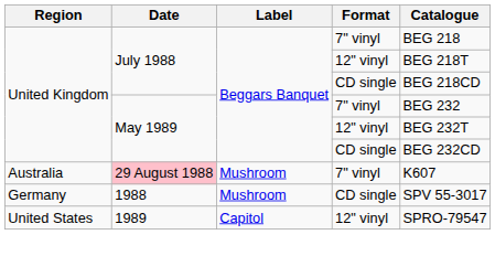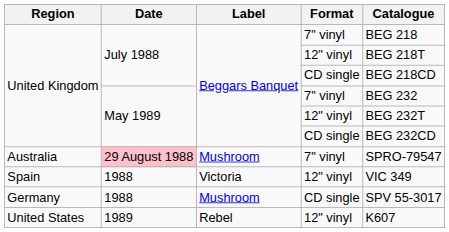 <table class="wikitable">
 <tr>
 <th>Region</th>
 <th>Date</th>
 <th>Label</th>
 <th>Format</th>
 <th>Catalogue</th>
 </tr>
 <tr>
 <td rowspan="6">United Kingdom</td>
 <td rowspan="3">July 1988</td>
 <td rowspan="6"><a href='#'>Beggars Banquet</a></td>
 <td>7" vinyl</td>
 <td>BEG 218</td>
 </tr>
 <tr>
 <td>12" vinyl</td>
 <td>BEG 218T</td>
 </tr>
 <tr>
 <td>CD single</td>
 <td>BEG 218CD</td>
 </tr>
 <tr>
 <td rowspan="3">May 1989</td>
 <td>7" vinyl</td>
 <td>BEG 232</td>
 </tr>
 <tr>
 <td>12" vinyl</td>
 <td>BEG 232T</td>
 </tr>
 <tr>
 <td>CD single</td>
 <td>BEG 232CD</td>
 </tr>
 <tr>
 <td>Australia</td>
 <td style="background: pink;">29 August 1988</td>
 <td><a href='#'>Mushroom</a></td>
 <td>7" vinyl</td>
-<td>K607</td>
+<td>SPRO-79547</td>
+</tr>
+<tr>
+<td>Spain</td>
+<td>1988</td>
+<td>Victoria</td>
+<td>12" vinyl</td>
+<td>VIC 349</td>
 </tr>
 <tr>
 <td>Germany</td>
 <td>1988</td>
 <td><a href='#'>Mushroom</a></td>
 <td>CD single</td>
 <td>SPV 55-3017</td>
 </tr>
 <tr>
 <td>United States</td>
 <td>1989</td>
-<td><a href='#'>Capitol</a></td>
+<td>Rebel</td>
 <td>12" vinyl</td>
-<td>SPRO-79547</td>
+<td>K607</td>
 </tr>
 </table>
